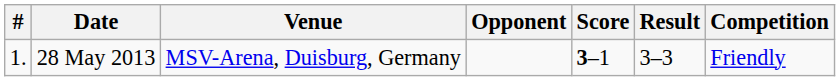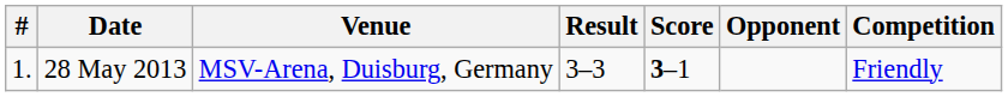 <table class="wikitable">
 <tr>
 <th>#</th>
 <th>Date</th>
 <th>Venue</th>
+<th>Result</th>
+<th>Score</th>
 <th>Opponent</th>
-<th>Score</th>
-<th>Result</th>
 <th>Competition</th>
 </tr>
 <tr>
 <td>1.</td>
 <td>28 May 2013</td>
 <td><a href='#'>MSV-Arena</a>, <a href='#'>Duisburg</a>, Germany</td>
+<td>3–3</td>
+<td><strong>3</strong>–1</td>
 <td></td>
-<td><strong>3</strong>–1</td>
-<td>3–3</td>
 <td><a href='#'>Friendly</a></td>
 </tr>
 </table>
